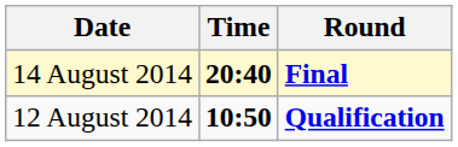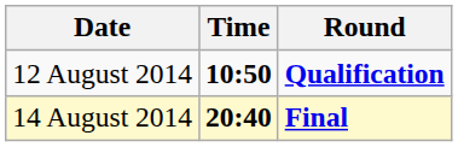 <table class="wikitable">
 <tr>
 <th>Date</th>
 <th>Time</th>
 <th>Round</th>
 </tr>
+<tr>
+<td>12 August 2014</td>
+<td><strong>10:50</strong></td>
+<td><strong><a href='#'>Qualification</a></strong></td>
+</tr>
 <tr style=background:lemonchiffon>
 <td>14 August 2014</td>
 <td><strong>20:40</strong></td>
 <td><strong><a href='#'>Final</a></strong></td>
 </tr>
-<tr>
-<td>12 August 2014</td>
-<td><strong>10:50</strong></td>
-<td><strong><a href='#'>Qualification</a></strong></td>
-</tr>
 </table>
